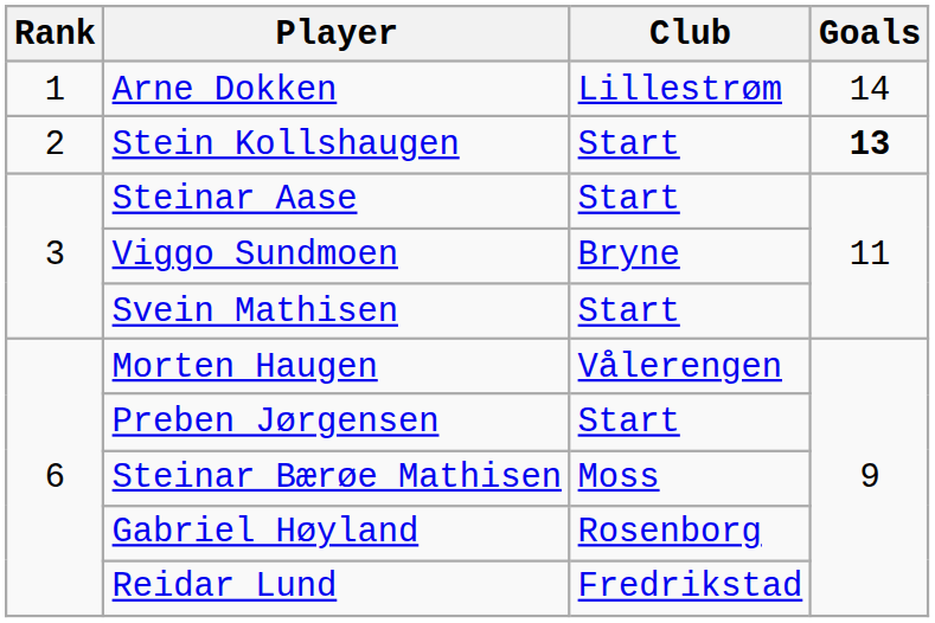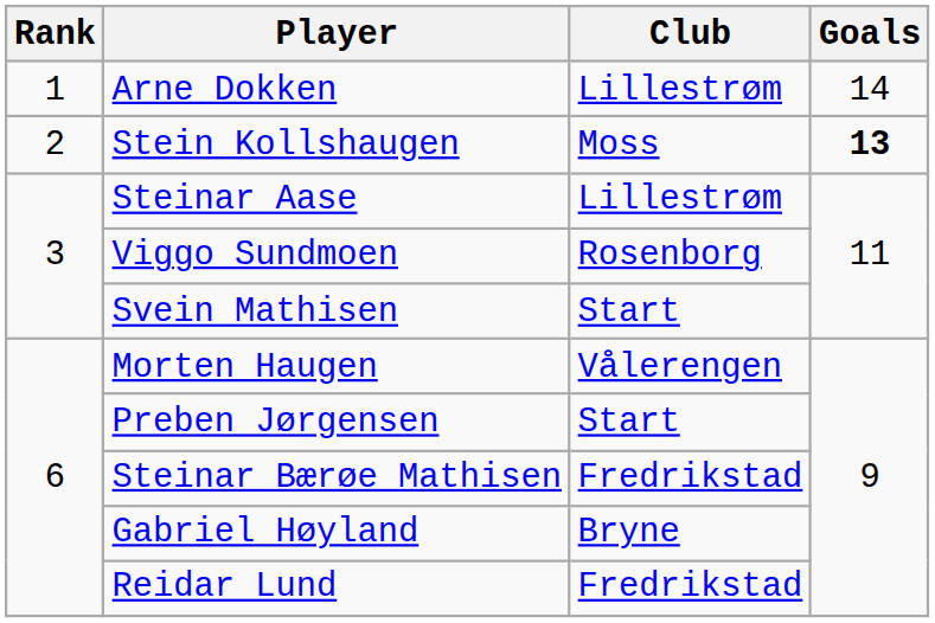 <table class="wikitable" style="text-align:center">
 <tr>
 <th>Rank</th>
 <th>Player</th>
 <th>Club</th>
 <th>Goals</th>
 </tr>
 <tr>
 <td rowspan="1">1</td>
 <td align="left"> <a href='#'>Arne Dokken</a></td>
 <td align="left"><a href='#'>Lillestrøm</a></td>
 <td rowspan="1">14</td>
 </tr>
 <tr>
 <td rowspan="1">2</td>
 <td align="left"> <a href='#'>Stein Kollshaugen</a></td>
-<td align="left"><a href='#'>Start</a></td>
+<td align="left"><a href='#'>Moss</a></td>
 <td rowspan="1"><strong>13</strong></td>
 </tr>
 <tr>
 <td rowspan="3">3</td>
 <td align="left"> <a href='#'>Steinar Aase</a></td>
-<td align="left"><a href='#'>Start</a></td>
+<td align="left"><a href='#'>Lillestrøm</a></td>
 <td rowspan="3">11</td>
 </tr>
 <tr>
 <td align="left"> <a href='#'>Viggo Sundmoen</a></td>
-<td align="left"><a href='#'>Bryne</a></td>
+<td align="left"><a href='#'>Rosenborg</a></td>
 </tr>
 <tr>
 <td align="left"> <a href='#'>Svein Mathisen</a></td>
 <td align="left"><a href='#'>Start</a></td>
 </tr>
 <tr>
 <td rowspan="5">6</td>
 <td align="left"> <a href='#'>Morten Haugen</a></td>
 <td align="left"><a href='#'>Vålerengen</a></td>
 <td rowspan="5">9</td>
 </tr>
 <tr>
 <td align="left"> <a href='#'>Preben Jørgensen</a></td>
 <td align="left"><a href='#'>Start</a></td>
 </tr>
 <tr>
 <td align="left"> <a href='#'>Steinar Bærøe Mathisen</a></td>
-<td align="left"><a href='#'>Moss</a></td>
+<td align="left"><a href='#'>Fredrikstad</a></td>
 </tr>
 <tr>
 <td align="left"> <a href='#'>Gabriel Høyland</a></td>
-<td align="left"><a href='#'>Rosenborg</a></td>
+<td align="left"><a href='#'>Bryne</a></td>
 </tr>
 <tr>
 <td align="left"> <a href='#'>Reidar Lund</a></td>
 <td align="left"><a href='#'>Fredrikstad</a></td>
 </tr>
 </table>
